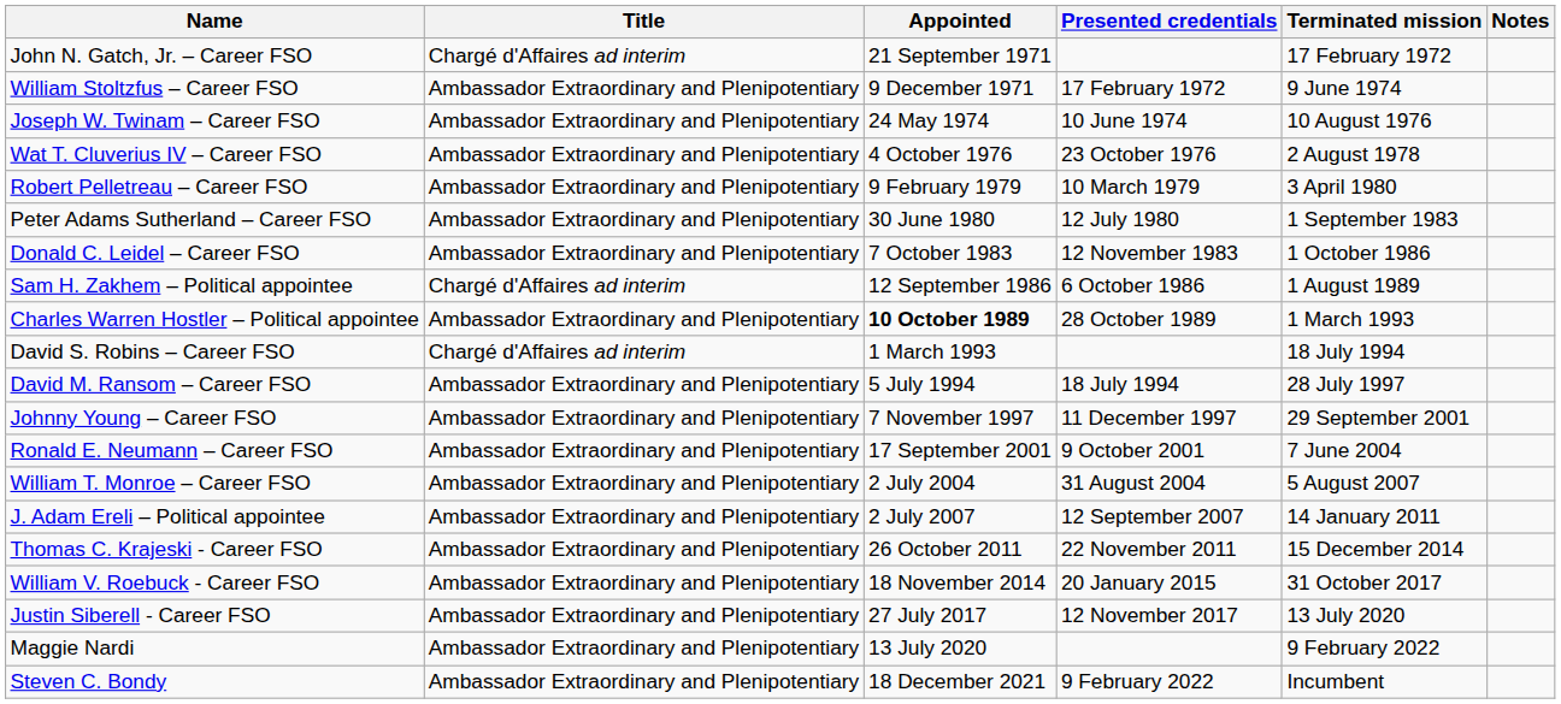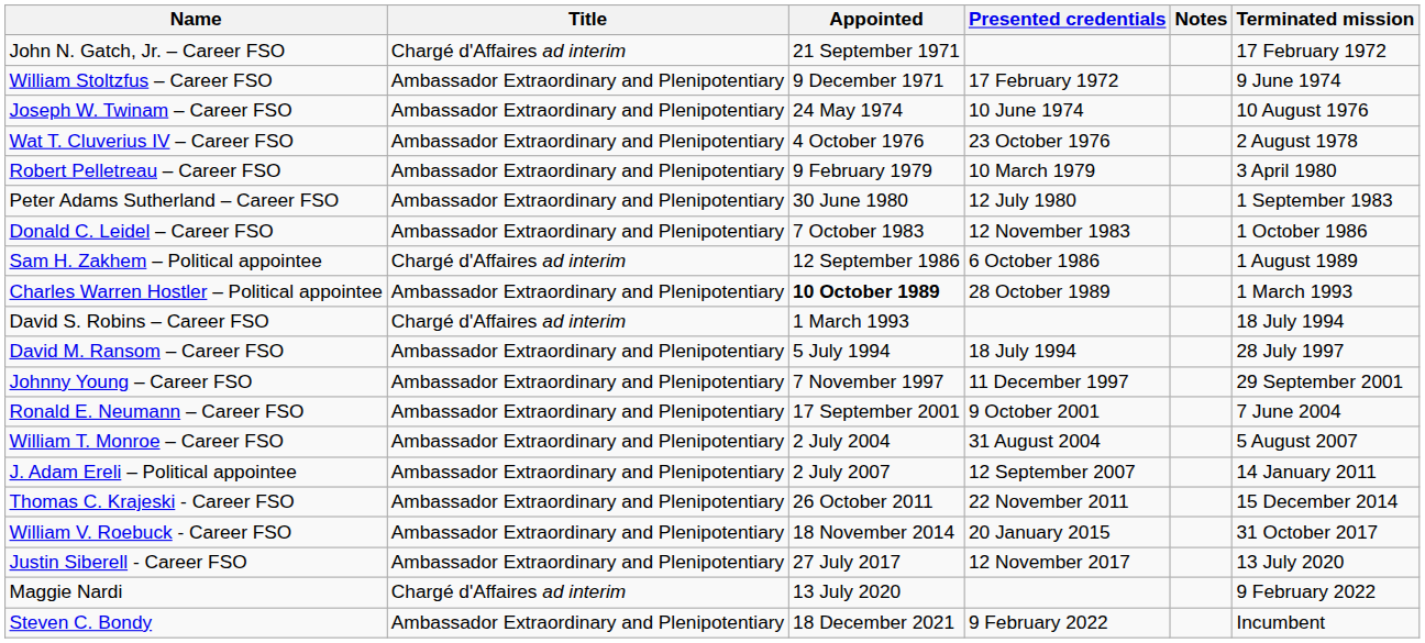 <table class="wikitable">
 <tr>
 <th>Name</th>
 <th>Title</th>
 <th>Appointed</th>
 <th><a href='#'>Presented credentials</a></th>
+<th>Notes</th>
 <th>Terminated mission</th>
-<th>Notes</th>
 </tr>
 <tr>
 <td>John N. Gatch, Jr. – Career FSO</td>
 <td>Chargé d'Affaires <em>ad interim</em></td>
 <td>21 September 1971</td>
 <td></td>
+<td></td>
 <td>17 February 1972</td>
-<td></td>
 </tr>
 <tr>
 <td><a href='#'>William Stoltzfus</a> – Career FSO</td>
 <td>Ambassador Extraordinary and Plenipotentiary</td>
 <td>9 December 1971</td>
 <td>17 February 1972</td>
+<td></td>
 <td>9 June 1974</td>
-<td></td>
 </tr>
 <tr>
 <td><a href='#'>Joseph W. Twinam</a> – Career FSO</td>
 <td>Ambassador Extraordinary and Plenipotentiary</td>
 <td>24 May 1974</td>
 <td>10 June 1974</td>
+<td></td>
 <td>10 August 1976</td>
-<td></td>
 </tr>
 <tr>
 <td><a href='#'>Wat T. Cluverius IV</a> – Career FSO</td>
 <td>Ambassador Extraordinary and Plenipotentiary</td>
 <td>4 October 1976</td>
 <td>23 October 1976</td>
+<td></td>
 <td>2 August 1978</td>
-<td></td>
 </tr>
 <tr>
 <td><a href='#'>Robert Pelletreau</a> – Career FSO</td>
 <td>Ambassador Extraordinary and Plenipotentiary</td>
 <td>9 February 1979</td>
 <td>10 March 1979</td>
+<td></td>
 <td>3 April 1980</td>
-<td></td>
 </tr>
 <tr>
 <td>Peter Adams Sutherland – Career FSO</td>
 <td>Ambassador Extraordinary and Plenipotentiary</td>
 <td>30 June 1980</td>
 <td>12 July 1980</td>
+<td></td>
 <td>1 September 1983</td>
-<td></td>
 </tr>
 <tr>
 <td><a href='#'>Donald C. Leidel</a> – Career FSO</td>
 <td>Ambassador Extraordinary and Plenipotentiary</td>
 <td>7 October 1983</td>
 <td>12 November 1983</td>
+<td></td>
 <td>1 October 1986</td>
-<td></td>
 </tr>
 <tr>
 <td><a href='#'>Sam H. Zakhem</a> – Political appointee</td>
 <td>Chargé d'Affaires <em>ad interim</em></td>
 <td>12 September 1986</td>
 <td>6 October 1986</td>
+<td></td>
 <td>1 August 1989</td>
-<td></td>
 </tr>
 <tr>
 <td><a href='#'>Charles Warren Hostler</a> – Political appointee</td>
 <td>Ambassador Extraordinary and Plenipotentiary</td>
 <td><strong>10 October 1989</strong></td>
 <td>28 October 1989</td>
+<td></td>
 <td>1 March 1993</td>
-<td></td>
 </tr>
 <tr>
 <td>David S. Robins – Career FSO</td>
 <td>Chargé d'Affaires <em>ad interim</em></td>
 <td>1 March 1993</td>
 <td></td>
+<td></td>
 <td>18 July 1994</td>
-<td></td>
 </tr>
 <tr>
 <td><a href='#'>David M. Ransom</a> – Career FSO</td>
 <td>Ambassador Extraordinary and Plenipotentiary</td>
 <td>5 July 1994</td>
 <td>18 July 1994</td>
+<td></td>
 <td>28 July 1997</td>
-<td></td>
 </tr>
 <tr>
 <td><a href='#'>Johnny Young</a> – Career FSO</td>
 <td>Ambassador Extraordinary and Plenipotentiary</td>
 <td>7 November 1997</td>
 <td>11 December 1997</td>
+<td></td>
 <td>29 September 2001</td>
-<td></td>
 </tr>
 <tr>
 <td><a href='#'>Ronald E. Neumann</a> – Career FSO</td>
 <td>Ambassador Extraordinary and Plenipotentiary</td>
 <td>17 September 2001</td>
 <td>9 October 2001</td>
+<td></td>
 <td>7 June 2004</td>
-<td></td>
 </tr>
 <tr>
 <td><a href='#'>William T. Monroe</a> – Career FSO</td>
 <td>Ambassador Extraordinary and Plenipotentiary</td>
 <td>2 July 2004</td>
 <td>31 August 2004</td>
+<td></td>
 <td>5 August 2007</td>
-<td></td>
 </tr>
 <tr>
 <td><a href='#'>J. Adam Ereli</a> – Political appointee</td>
 <td>Ambassador Extraordinary and Plenipotentiary</td>
 <td>2 July 2007</td>
 <td>12 September 2007</td>
+<td></td>
 <td>14 January 2011</td>
-<td></td>
 </tr>
 <tr>
 <td><a href='#'>Thomas C. Krajeski</a> - Career FSO</td>
 <td>Ambassador Extraordinary and Plenipotentiary</td>
 <td>26 October 2011</td>
 <td>22 November 2011</td>
+<td></td>
 <td>15 December 2014</td>
-<td></td>
 </tr>
 <tr>
 <td><a href='#'>William V. Roebuck</a> - Career FSO</td>
 <td>Ambassador Extraordinary and Plenipotentiary</td>
 <td>18 November 2014</td>
 <td>20 January 2015</td>
+<td></td>
 <td>31 October 2017</td>
-<td></td>
 </tr>
 <tr>
 <td><a href='#'>Justin Siberell</a> - Career FSO</td>
 <td>Ambassador Extraordinary and Plenipotentiary</td>
 <td>27 July 2017</td>
 <td>12 November 2017</td>
+<td></td>
 <td>13 July 2020</td>
-<td></td>
 </tr>
 <tr>
 <td>Maggie Nardi</td>
-<td>Ambassador Extraordinary and Plenipotentiary</td>
+<td>Chargé d'Affaires <em>ad interim</em></td>
 <td>13 July 2020</td>
 <td></td>
+<td></td>
 <td>9 February 2022</td>
-<td></td>
 </tr>
 <tr>
 <td><a href='#'>Steven C. Bondy</a></td>
 <td>Ambassador Extraordinary and Plenipotentiary</td>
 <td>18 December 2021</td>
 <td>9 February 2022</td>
+<td></td>
 <td>Incumbent</td>
-<td></td>
 </tr>
 </table>
